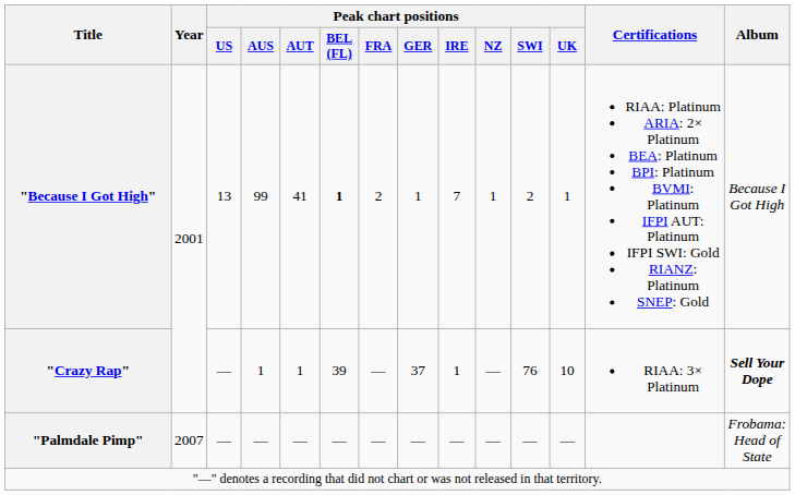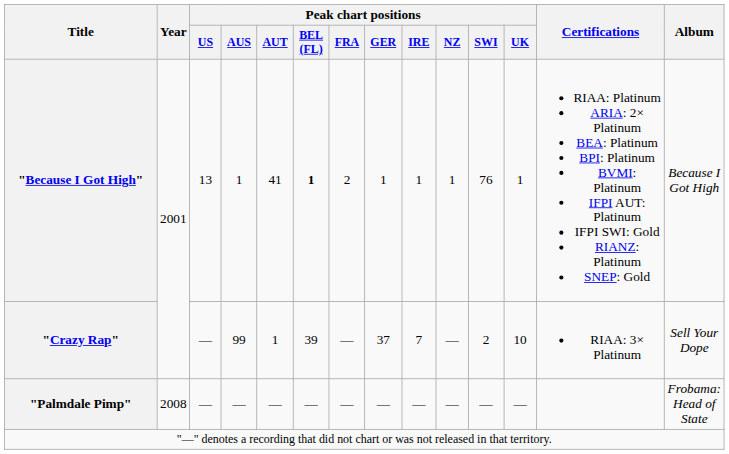 <table class="wikitable plainrowheaders" style="text-align:center;">
 <tr>
 <th scope="col" rowspan="2" style="width:17em;">Title</th>
 <th scope="col" rowspan="2">Year</th>
 <th scope="col" colspan="10">Peak chart positions</th>
 <th scope="col" rowspan="2" style="width:12em;"><a href='#'>Certifications</a></th>
 <th scope="col" rowspan="2">Album</th>
 </tr>
 <tr>
 <th style="width:3em; font-size:90%"><a href='#'>US</a><br></th>
 <th style="width:3em; font-size:90%"><a href='#'>AUS</a><br></th>
 <th style="width:3em; font-size:90%"><a href='#'>AUT</a><br></th>
 <th style="width:3em; font-size:90%"><a href='#'>BEL<br>(FL)</a><br></th>
 <th style="width:3em; font-size:90%"><a href='#'>FRA</a><br></th>
 <th style="width:3em; font-size:90%"><a href='#'>GER</a><br></th>
 <th style="width:3em; font-size:90%"><a href='#'>IRE</a><br></th>
 <th style="width:3em; font-size:90%"><a href='#'>NZ</a><br></th>
 <th style="width:3em; font-size:90%"><a href='#'>SWI</a><br></th>
 <th style="width:3em; font-size:90%"><a href='#'>UK</a><br></th>
 </tr>
 <tr>
 <th scope="row">"<a href='#'>Because I Got High</a>"</th>
 <td rowspan="2">2001</td>
 <td>13</td>
-<td>99</td>
+<td>1</td>
 <td>41</td>
 <td><strong>1</strong></td>
 <td>2</td>
 <td>1</td>
-<td>7</td>
 <td>1</td>
-<td>2</td>
+<td>1</td>
+<td>76</td>
 <td>1</td>
 <td><br><ul><li>RIAA: Platinum</li><li><a href='#'>ARIA</a>: 2× Platinum</li><li><a href='#'>BEA</a>: Platinum</li><li><a href='#'>BPI</a>: Platinum</li><li><a href='#'>BVMI</a>: Platinum</li><li><a href='#'>IFPI</a> AUT: Platinum</li><li>IFPI SWI: Gold</li><li><a href='#'>RIANZ</a>: Platinum</li><li><a href='#'>SNEP</a>: Gold</li></ul></td>
 <td><em>Because I Got High</em></td>
 </tr>
 <tr>
 <th scope="row">"<a href='#'>Crazy Rap</a>"</th>
 <td>—</td>
-<td>1</td>
+<td>99</td>
 <td>1</td>
 <td>39</td>
 <td>—</td>
 <td>37</td>
-<td>1</td>
+<td>7</td>
 <td>—</td>
-<td>76</td>
+<td>2</td>
 <td>10</td>
 <td><br><ul><li>RIAA: 3× Platinum</li></ul></td>
-<td><strong><em>Sell Your Dope</em></strong></td>
+<td><em>Sell Your Dope</em></td>
 </tr>
 <tr>
 <th scope="row">"Palmdale Pimp"</th>
-<td>2007</td>
+<td>2008</td>
 <td>—</td>
 <td>—</td>
 <td>—</td>
 <td>—</td>
 <td>—</td>
 <td>—</td>
 <td>—</td>
 <td>—</td>
 <td>—</td>
 <td>—</td>
 <td></td>
 <td><em>Frobama: Head of State</em></td>
 </tr>
 <tr>
 <td colspan="14" style="font-size:90%">"—" denotes a recording that did not chart or was not released in that territory.</td>
 </tr>
 </table>
